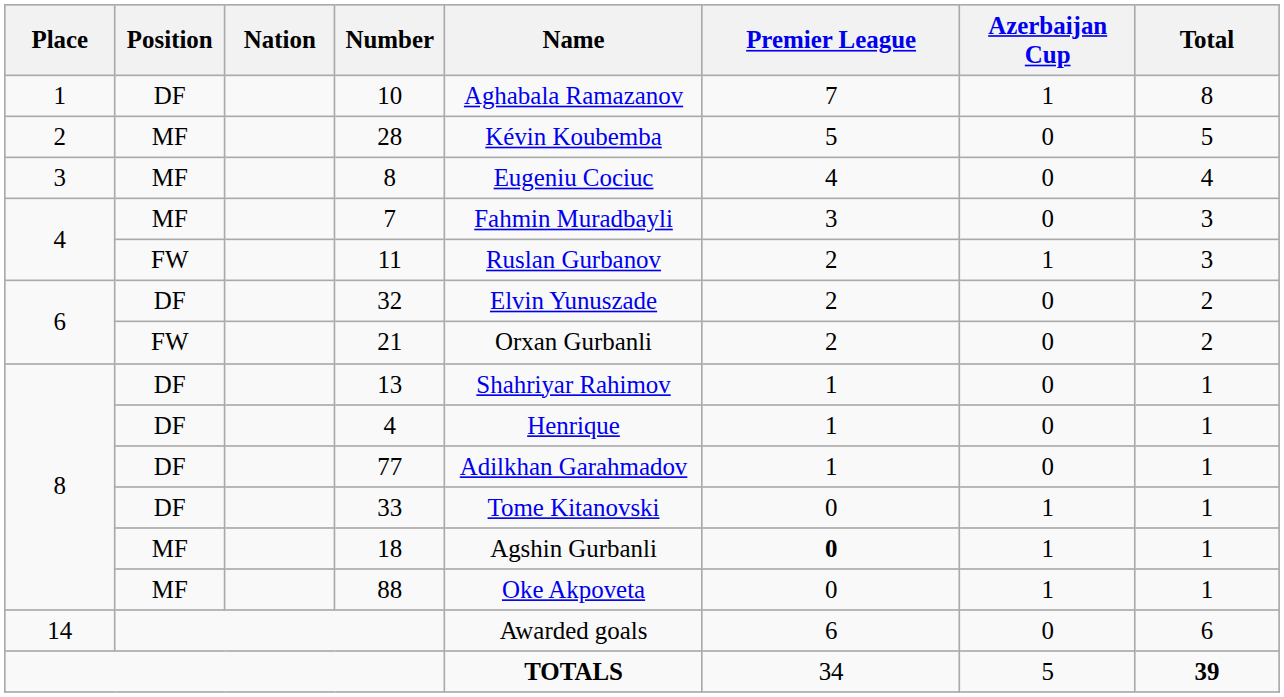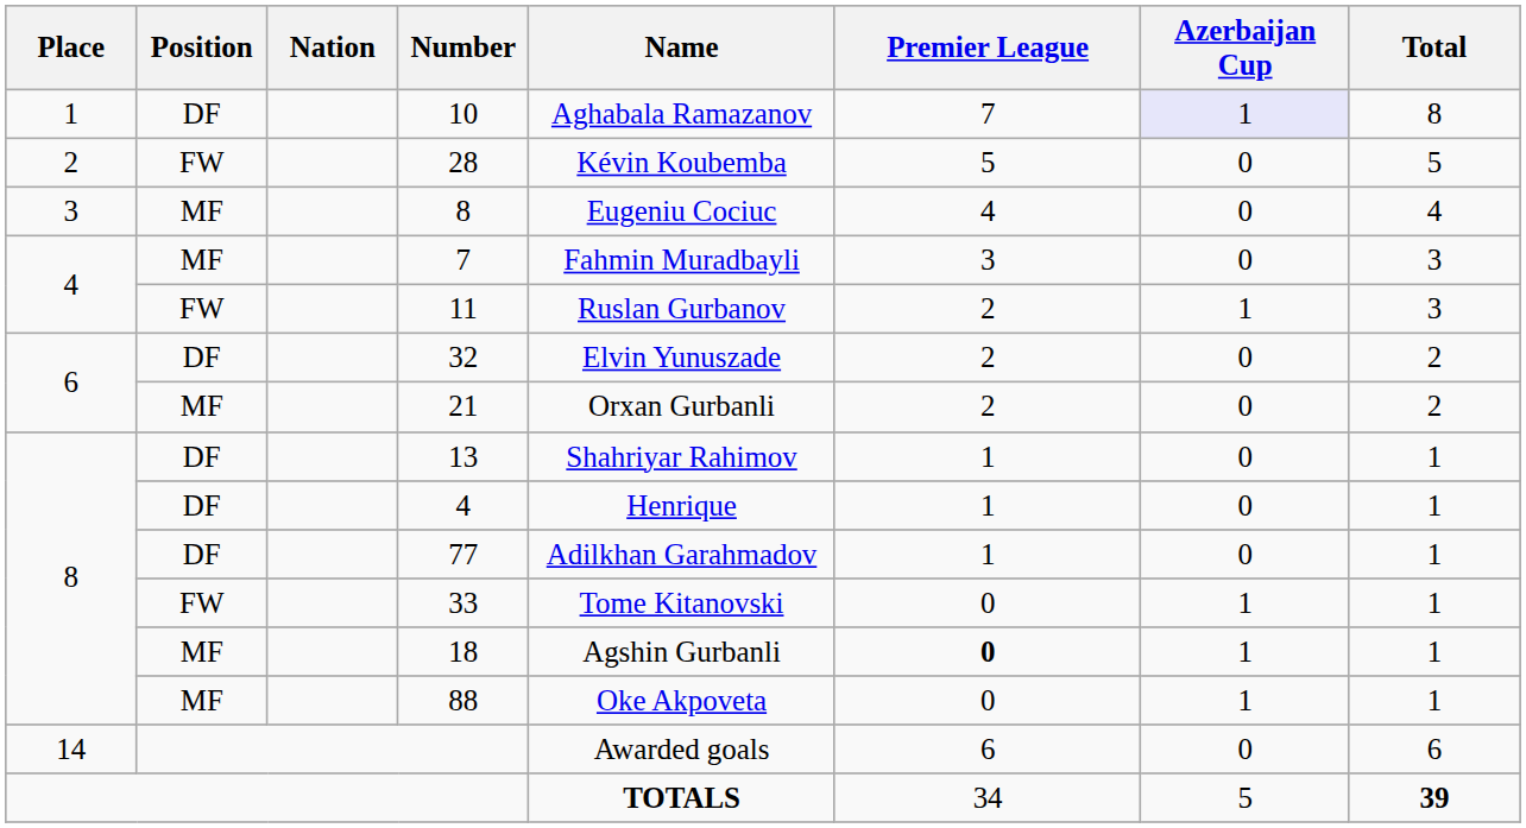 <table class="wikitable" style="font-size: 95%; text-align: center;">
 <tr>
 <th width=60>Place</th>
 <th width=60>Position</th>
 <th width=60>Nation</th>
 <th width=60>Number</th>
 <th width=150>Name</th>
 <th width=150><a href='#'>Premier League</a></th>
 <th width=100><a href='#'>Azerbaijan Cup</a></th>
 <th width=80>Total</th>
 </tr>
 <tr>
 <td>1</td>
 <td>DF</td>
 <td></td>
 <td>10</td>
 <td><a href='#'>Aghabala Ramazanov</a></td>
 <td>7</td>
-<td>1</td>
+<td style="background: lavender;">1</td>
 <td>8</td>
 </tr>
 <tr>
 <td>2</td>
-<td>MF</td>
+<td>FW</td>
 <td></td>
 <td>28</td>
 <td><a href='#'>Kévin Koubemba</a></td>
 <td>5</td>
 <td>0</td>
 <td>5</td>
 </tr>
 <tr>
 <td>3</td>
 <td>MF</td>
 <td></td>
 <td>8</td>
 <td><a href='#'>Eugeniu Cociuc</a></td>
 <td>4</td>
 <td>0</td>
 <td>4</td>
 </tr>
 <tr>
 <td rowspan="2">4</td>
 <td>MF</td>
 <td></td>
 <td>7</td>
 <td><a href='#'>Fahmin Muradbayli</a></td>
 <td>3</td>
 <td>0</td>
 <td>3</td>
 </tr>
 <tr>
 <td>FW</td>
 <td></td>
 <td>11</td>
 <td><a href='#'>Ruslan Gurbanov</a></td>
 <td>2</td>
 <td>1</td>
 <td>3</td>
 </tr>
 <tr>
 <td rowspan="2">6</td>
 <td>DF</td>
 <td></td>
 <td>32</td>
 <td><a href='#'>Elvin Yunuszade</a></td>
 <td>2</td>
 <td>0</td>
 <td>2</td>
 </tr>
 <tr>
-<td>FW</td>
+<td>MF</td>
 <td></td>
 <td>21</td>
 <td>Orxan Gurbanli</td>
 <td>2</td>
 <td>0</td>
 <td>2</td>
 </tr>
 <tr>
 <td rowspan="6">8</td>
 <td>DF</td>
 <td></td>
 <td>13</td>
 <td><a href='#'>Shahriyar Rahimov</a></td>
 <td>1</td>
 <td>0</td>
 <td>1</td>
 </tr>
 <tr>
 <td>DF</td>
 <td></td>
 <td>4</td>
 <td><a href='#'>Henrique</a></td>
 <td>1</td>
 <td>0</td>
 <td>1</td>
 </tr>
 <tr>
 <td>DF</td>
 <td></td>
 <td>77</td>
 <td><a href='#'>Adilkhan Garahmadov</a></td>
 <td>1</td>
 <td>0</td>
 <td>1</td>
 </tr>
 <tr>
-<td>DF</td>
+<td>FW</td>
 <td></td>
 <td>33</td>
 <td><a href='#'>Tome Kitanovski</a></td>
 <td>0</td>
 <td>1</td>
 <td>1</td>
 </tr>
 <tr>
 <td>MF</td>
 <td></td>
 <td>18</td>
 <td>Agshin Gurbanli</td>
 <td><strong>0</strong></td>
 <td>1</td>
 <td>1</td>
 </tr>
 <tr>
 <td>MF</td>
 <td></td>
 <td>88</td>
 <td><a href='#'>Oke Akpoveta</a></td>
 <td>0</td>
 <td>1</td>
 <td>1</td>
 </tr>
 <tr>
 <td>14</td>
 <td colspan="3"></td>
 <td>Awarded goals</td>
 <td>6</td>
 <td>0</td>
 <td>6</td>
 </tr>
 <tr>
 <td colspan="4"></td>
 <td><strong>TOTALS</strong></td>
 <td>34</td>
 <td>5</td>
 <td><strong>39</strong></td>
 </tr>
 </table>
